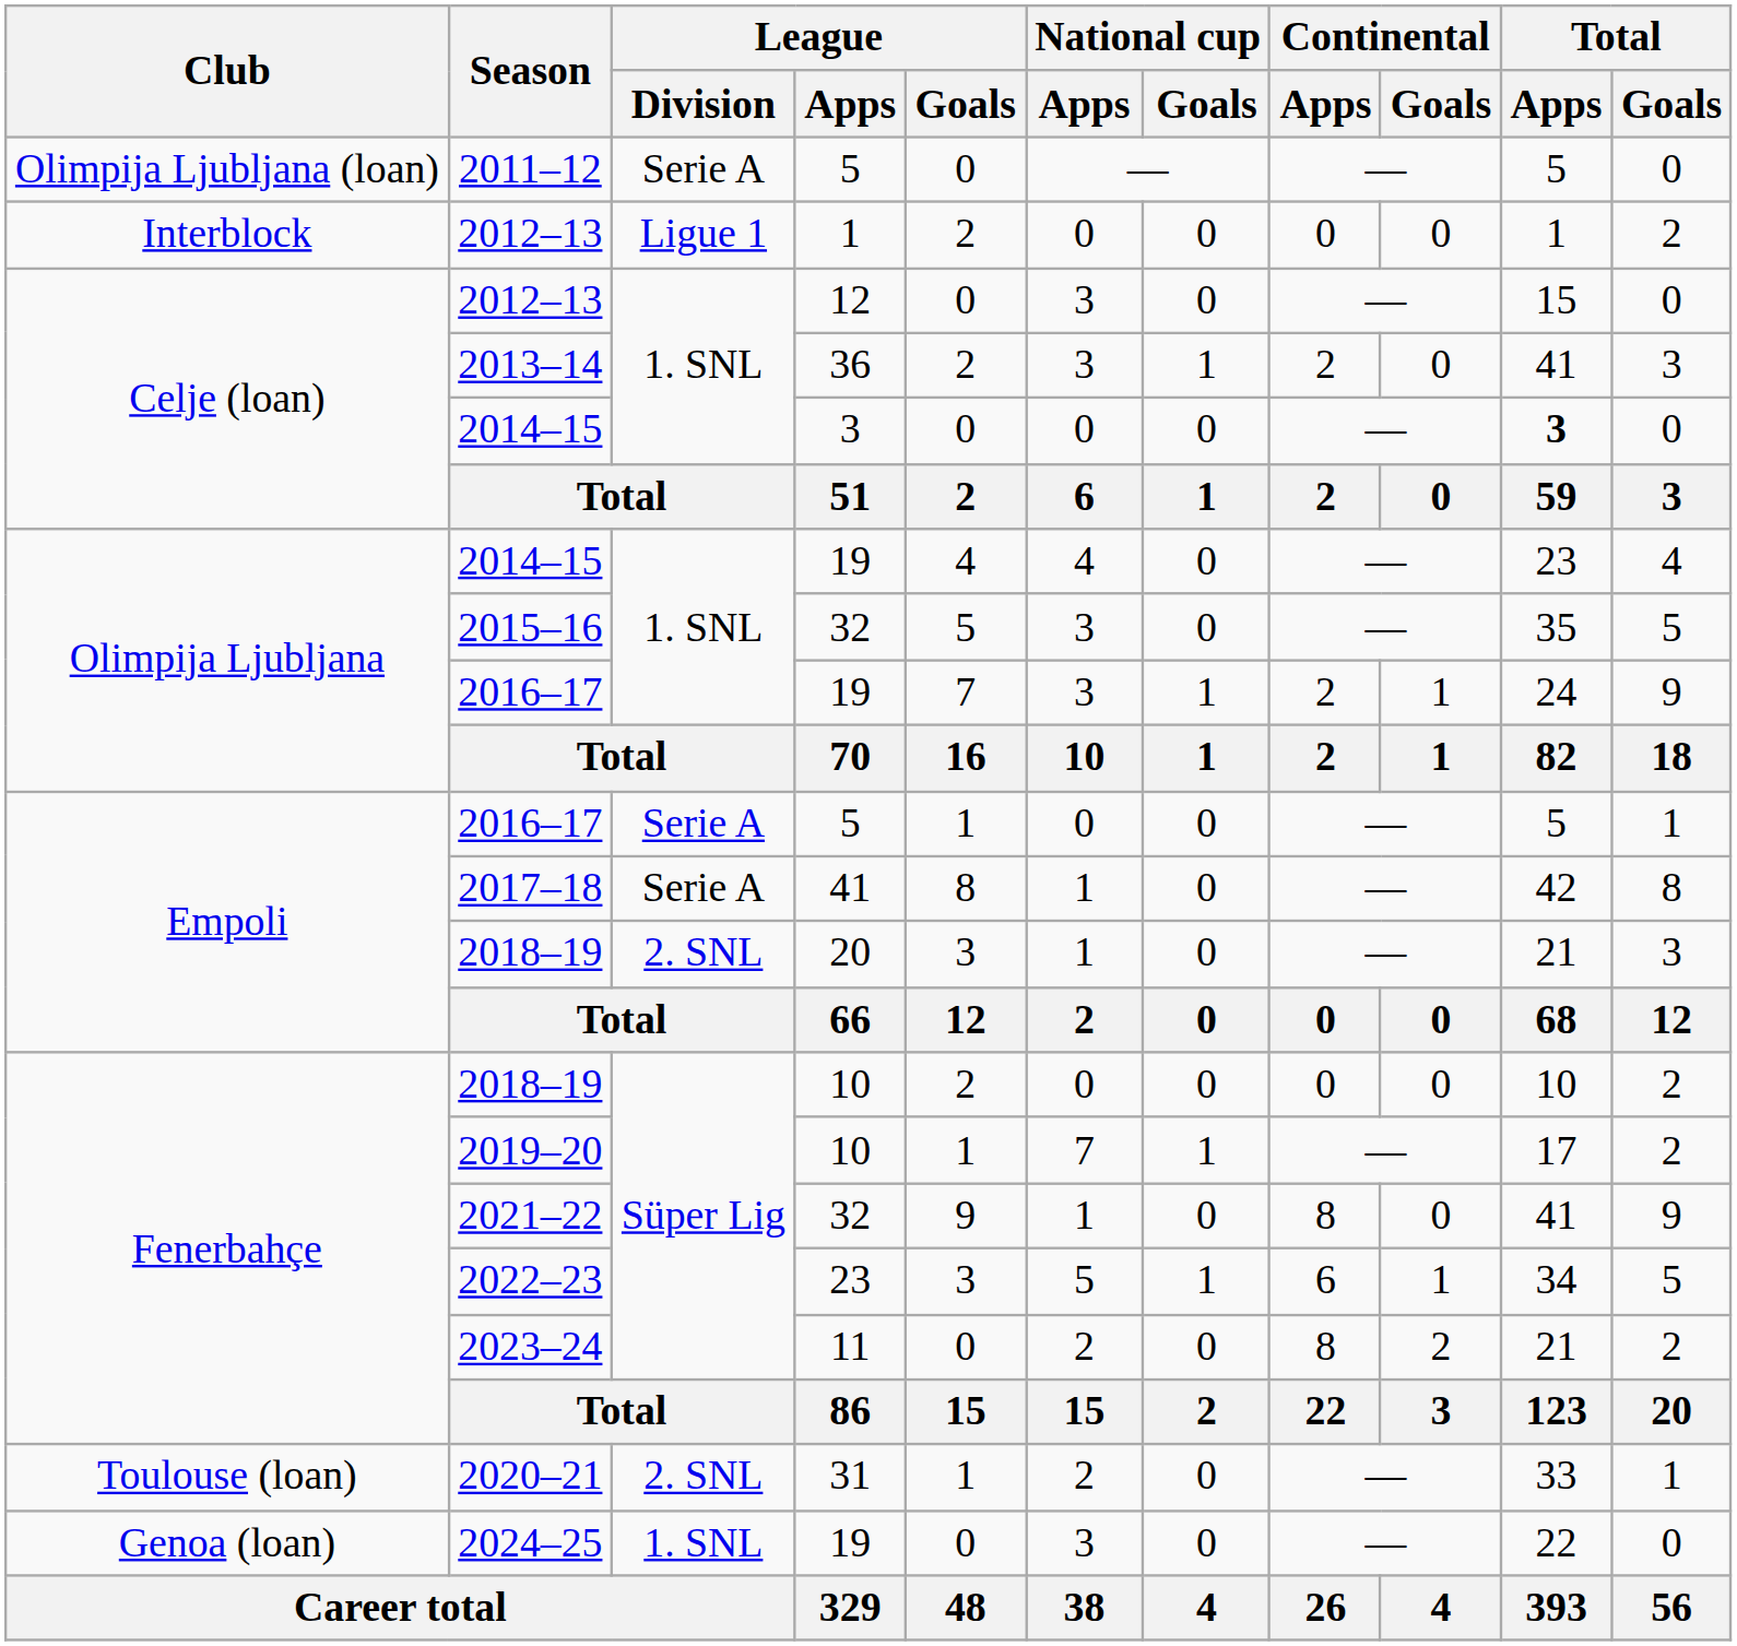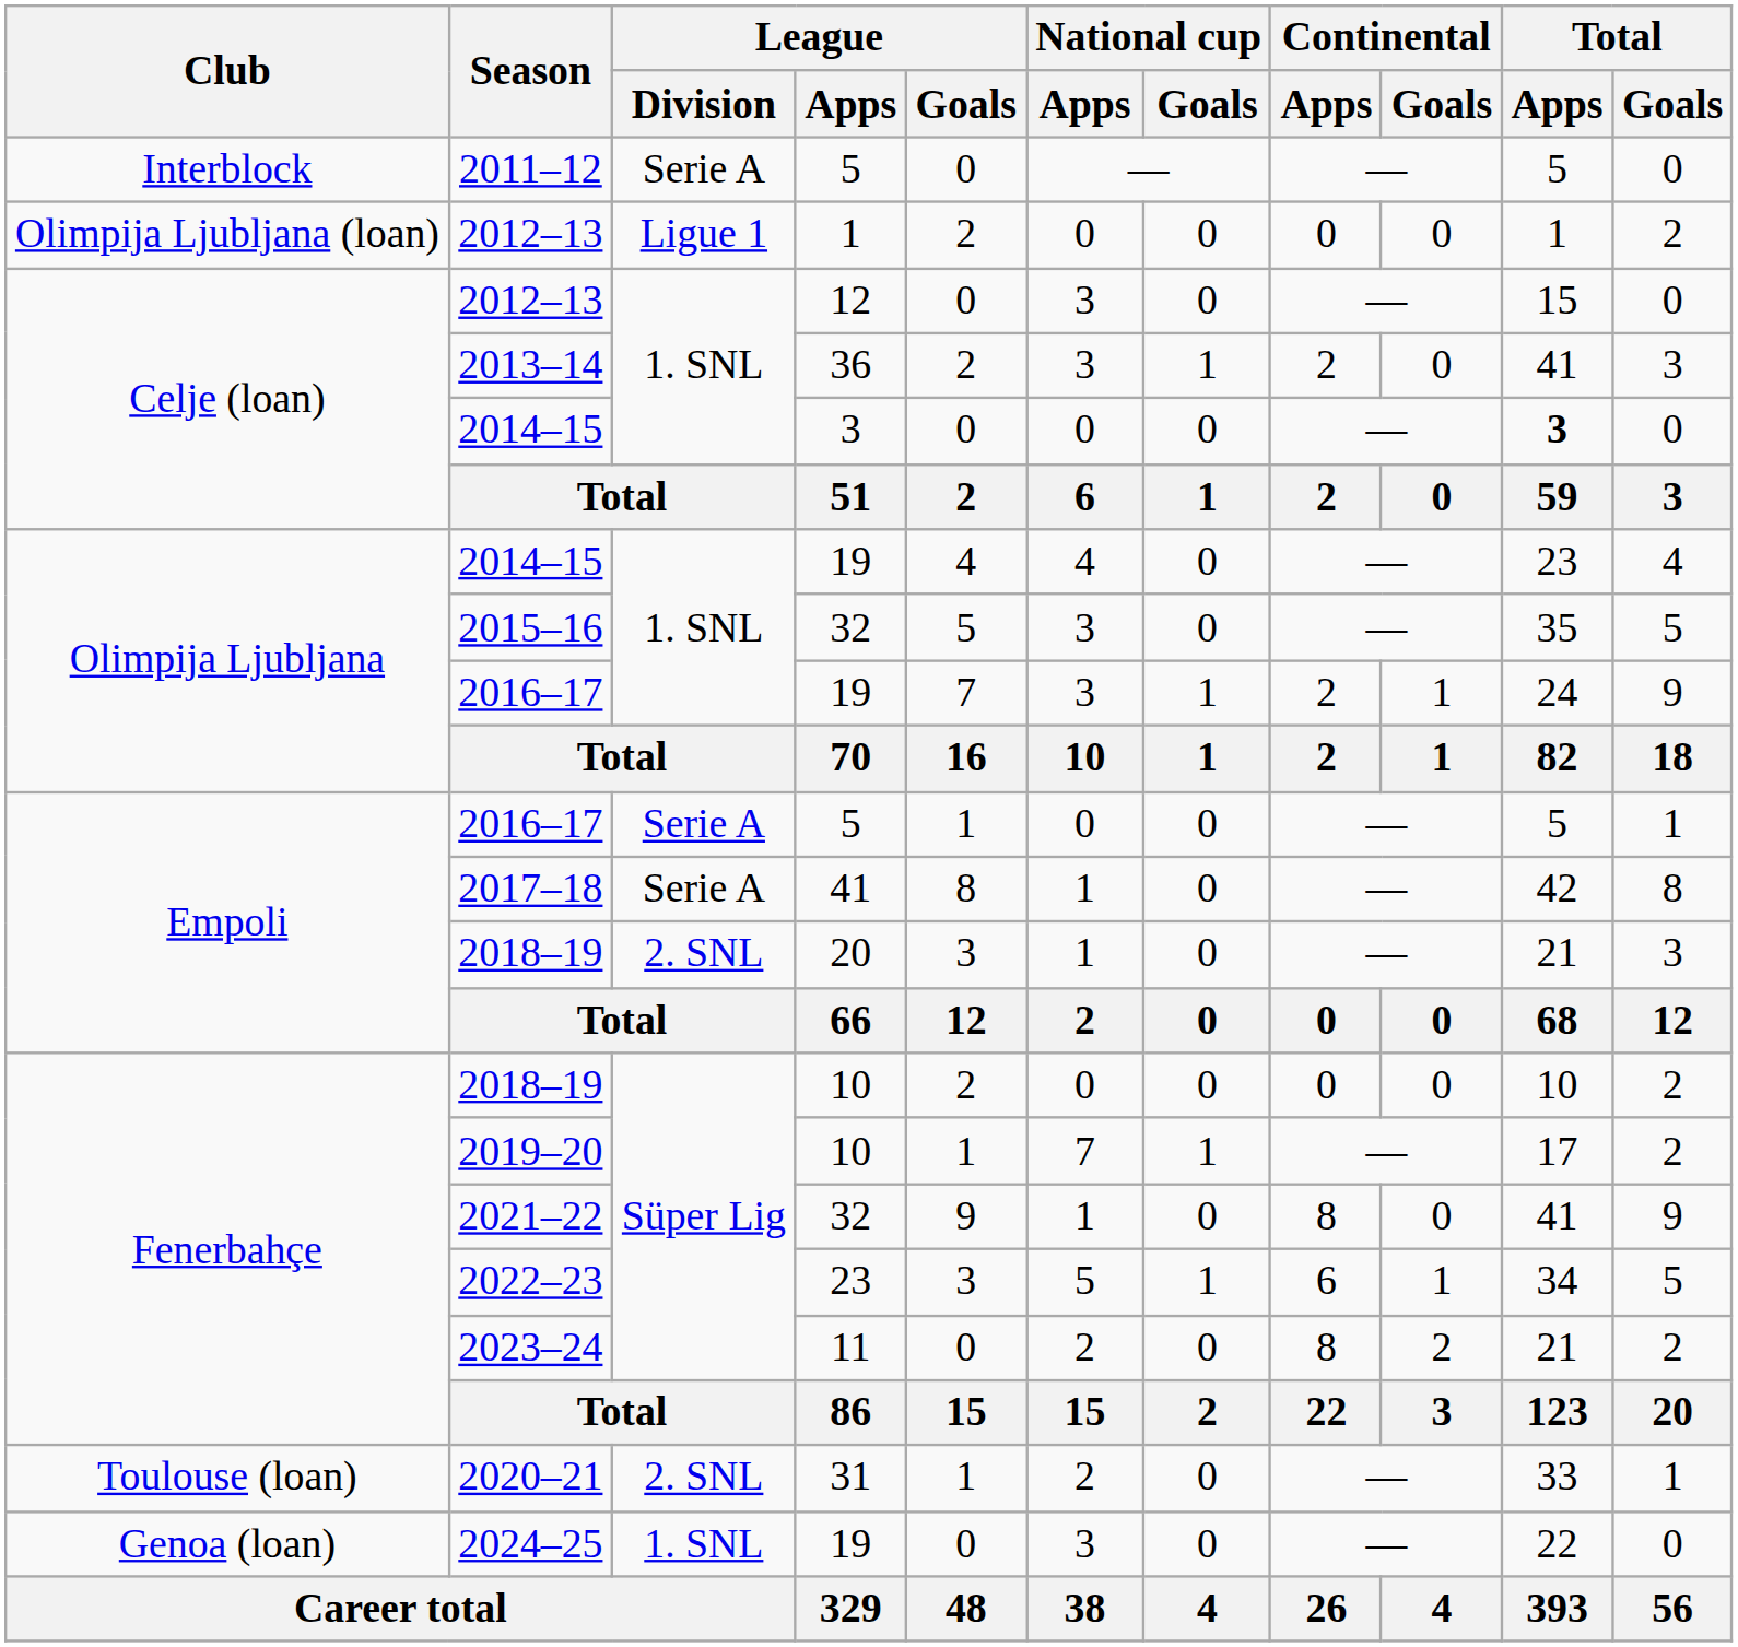 <table class="wikitable" style="text-align:center">
 <tr>
 <th rowspan="2">Club</th>
 <th rowspan="2">Season</th>
 <th colspan="3">League</th>
 <th colspan="2">National cup</th>
 <th colspan="2">Continental</th>
 <th colspan="2">Total</th>
 </tr>
 <tr>
 <th>Division</th>
 <th>Apps</th>
 <th>Goals</th>
 <th>Apps</th>
 <th>Goals</th>
 <th>Apps</th>
 <th>Goals</th>
 <th>Apps</th>
 <th>Goals</th>
 </tr>
 <tr>
-<td><a href='#'>Olimpija Ljubljana</a> (loan)</td>
+<td><a href='#'>Interblock</a></td>
 <td><a href='#'>2011–12</a></td>
 <td>Serie A</td>
 <td>5</td>
 <td>0</td>
 <td colspan="2">—</td>
 <td colspan="2">—</td>
 <td>5</td>
 <td>0</td>
 </tr>
 <tr>
-<td><a href='#'>Interblock</a></td>
+<td><a href='#'>Olimpija Ljubljana</a> (loan)</td>
 <td><a href='#'>2012–13</a></td>
 <td><a href='#'>Ligue 1</a></td>
 <td>1</td>
 <td>2</td>
 <td>0</td>
 <td>0</td>
 <td>0</td>
 <td>0</td>
 <td>1</td>
 <td>2</td>
 </tr>
 <tr>
 <td rowspan="4"><a href='#'>Celje</a> (loan)</td>
 <td><a href='#'>2012–13</a></td>
 <td rowspan="3">1. SNL</td>
 <td>12</td>
 <td>0</td>
 <td>3</td>
 <td>0</td>
 <td colspan="2">—</td>
 <td>15</td>
 <td>0</td>
 </tr>
 <tr>
 <td><a href='#'>2013–14</a></td>
 <td>36</td>
 <td>2</td>
 <td>3</td>
 <td>1</td>
 <td>2</td>
 <td>0</td>
 <td>41</td>
 <td>3</td>
 </tr>
 <tr>
 <td><a href='#'>2014–15</a></td>
 <td>3</td>
 <td>0</td>
 <td>0</td>
 <td>0</td>
 <td colspan="2">—</td>
 <td><strong>3</strong></td>
 <td>0</td>
 </tr>
 <tr>
 <th colspan="2">Total</th>
 <th>51</th>
 <th>2</th>
 <th>6</th>
 <th>1</th>
 <th>2</th>
 <th>0</th>
 <th>59</th>
 <th>3</th>
 </tr>
 <tr>
 <td rowspan="4"><a href='#'>Olimpija Ljubljana</a></td>
 <td><a href='#'>2014–15</a></td>
 <td rowspan="3">1. SNL</td>
 <td>19</td>
 <td>4</td>
 <td>4</td>
 <td>0</td>
 <td colspan="2">—</td>
 <td>23</td>
 <td>4</td>
 </tr>
 <tr>
 <td><a href='#'>2015–16</a></td>
 <td>32</td>
 <td>5</td>
 <td>3</td>
 <td>0</td>
 <td colspan="2">—</td>
 <td>35</td>
 <td>5</td>
 </tr>
 <tr>
 <td><a href='#'>2016–17</a></td>
 <td>19</td>
 <td>7</td>
 <td>3</td>
 <td>1</td>
 <td>2</td>
 <td>1</td>
 <td>24</td>
 <td>9</td>
 </tr>
 <tr>
 <th colspan="2">Total</th>
 <th>70</th>
 <th>16</th>
 <th>10</th>
 <th>1</th>
 <th>2</th>
 <th>1</th>
 <th>82</th>
 <th>18</th>
 </tr>
 <tr>
 <td rowspan="4"><a href='#'>Empoli</a></td>
 <td><a href='#'>2016–17</a></td>
 <td><a href='#'>Serie A</a></td>
 <td>5</td>
 <td>1</td>
 <td>0</td>
 <td>0</td>
 <td colspan="2">—</td>
 <td>5</td>
 <td>1</td>
 </tr>
 <tr>
 <td><a href='#'>2017–18</a></td>
 <td>Serie A</td>
 <td>41</td>
 <td>8</td>
 <td>1</td>
 <td>0</td>
 <td colspan="2">—</td>
 <td>42</td>
 <td>8</td>
 </tr>
 <tr>
 <td><a href='#'>2018–19</a></td>
 <td><a href='#'>2. SNL</a></td>
 <td>20</td>
 <td>3</td>
 <td>1</td>
 <td>0</td>
 <td colspan="2">—</td>
 <td>21</td>
 <td>3</td>
 </tr>
 <tr>
 <th colspan="2">Total</th>
 <th>66</th>
 <th>12</th>
 <th>2</th>
 <th>0</th>
 <th>0</th>
 <th>0</th>
 <th>68</th>
 <th>12</th>
 </tr>
 <tr>
 <td rowspan="6"><a href='#'>Fenerbahçe</a></td>
 <td><a href='#'>2018–19</a></td>
 <td rowspan="5"><a href='#'>Süper Lig</a></td>
 <td>10</td>
 <td>2</td>
 <td>0</td>
 <td>0</td>
 <td>0</td>
 <td>0</td>
 <td>10</td>
 <td>2</td>
 </tr>
 <tr>
 <td><a href='#'>2019–20</a></td>
 <td>10</td>
 <td>1</td>
 <td>7</td>
 <td>1</td>
 <td colspan="2">—</td>
 <td>17</td>
 <td>2</td>
 </tr>
 <tr>
 <td><a href='#'>2021–22</a></td>
 <td>32</td>
 <td>9</td>
 <td>1</td>
 <td>0</td>
 <td>8</td>
 <td>0</td>
 <td>41</td>
 <td>9</td>
 </tr>
 <tr>
 <td><a href='#'>2022–23</a></td>
 <td>23</td>
 <td>3</td>
 <td>5</td>
 <td>1</td>
 <td>6</td>
 <td>1</td>
 <td>34</td>
 <td>5</td>
 </tr>
 <tr>
 <td><a href='#'>2023–24</a></td>
 <td>11</td>
 <td>0</td>
 <td>2</td>
 <td>0</td>
 <td>8</td>
 <td>2</td>
 <td>21</td>
 <td>2</td>
 </tr>
 <tr>
 <th colspan="2">Total</th>
 <th>86</th>
 <th>15</th>
 <th>15</th>
 <th>2</th>
 <th>22</th>
 <th>3</th>
 <th>123</th>
 <th>20</th>
 </tr>
 <tr>
 <td><a href='#'>Toulouse</a> (loan)</td>
 <td><a href='#'>2020–21</a></td>
 <td><a href='#'>2. SNL</a></td>
 <td>31</td>
 <td>1</td>
 <td>2</td>
 <td>0</td>
 <td colspan="2">—</td>
 <td>33</td>
 <td>1</td>
 </tr>
 <tr>
 <td><a href='#'>Genoa</a> (loan)</td>
 <td><a href='#'>2024–25</a></td>
 <td><a href='#'>1. SNL</a></td>
 <td>19</td>
 <td>0</td>
 <td>3</td>
 <td>0</td>
 <td colspan="2">—</td>
 <td>22</td>
 <td>0</td>
 </tr>
 <tr>
 <th colspan="3">Career total</th>
 <th>329</th>
 <th>48</th>
 <th>38</th>
 <th>4</th>
 <th>26</th>
 <th>4</th>
 <th>393</th>
 <th>56</th>
 </tr>
 </table>
